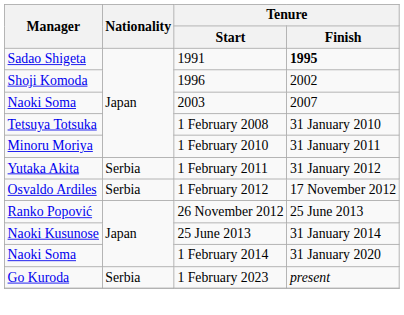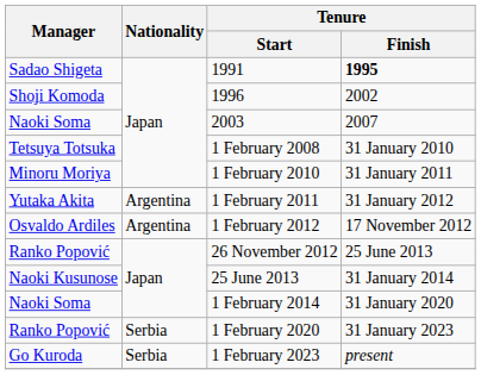 <table class="wikitable">
 <tr>
 <th rowspan="2">Manager</th>
 <th rowspan="2">Nationality</th>
 <th colspan="2">Tenure</th>
 </tr>
 <tr>
 <th>Start</th>
 <th>Finish</th>
 </tr>
 <tr>
 <td><a href='#'>Sadao Shigeta</a></td>
 <td rowspan="5"> Japan</td>
 <td>1991</td>
 <td><strong>1995<br></strong></td>
 </tr>
 <tr>
 <td><a href='#'>Shoji Komoda</a></td>
 <td>1996</td>
 <td>2002<br></td>
 </tr>
 <tr>
 <td><a href='#'>Naoki Soma</a></td>
 <td>2003</td>
 <td>2007<br></td>
 </tr>
 <tr>
 <td><a href='#'>Tetsuya Totsuka</a></td>
 <td>1 February 2008</td>
 <td>31 January 2010<br></td>
 </tr>
 <tr>
 <td><a href='#'>Minoru Moriya</a></td>
 <td>1 February 2010</td>
 <td>31 January 2011<br></td>
 </tr>
 <tr>
 <td><a href='#'>Yutaka Akita</a></td>
-<td> Serbia</td>
+<td> Argentina</td>
 <td>1 February 2011</td>
 <td>31 January 2012<br></td>
 </tr>
 <tr>
 <td><a href='#'>Osvaldo Ardiles</a></td>
-<td> Serbia</td>
+<td> Argentina</td>
 <td>1 February 2012</td>
 <td>17 November 2012<br></td>
 </tr>
 <tr>
 <td><a href='#'>Ranko Popović</a></td>
 <td rowspan="3"> Japan</td>
 <td>26 November 2012</td>
 <td>25 June 2013<br></td>
 </tr>
 <tr>
 <td><a href='#'>Naoki Kusunose</a></td>
 <td>25 June 2013</td>
 <td>31 January 2014<br></td>
 </tr>
 <tr>
 <td><a href='#'>Naoki Soma</a></td>
 <td>1 February 2014</td>
 <td>31 January 2020<br></td>
 </tr>
 <tr>
+<td><a href='#'>Ranko Popović</a></td>
+<td> Serbia</td>
+<td>1 February 2020</td>
+<td>31 January 2023<br></td>
+</tr>
+<tr>
 <td><a href='#'>Go Kuroda</a></td>
 <td> Serbia</td>
 <td>1 February 2023</td>
 <td><em>present</em><br></td>
 </tr>
 <tr>
 </tr>
 </table>
